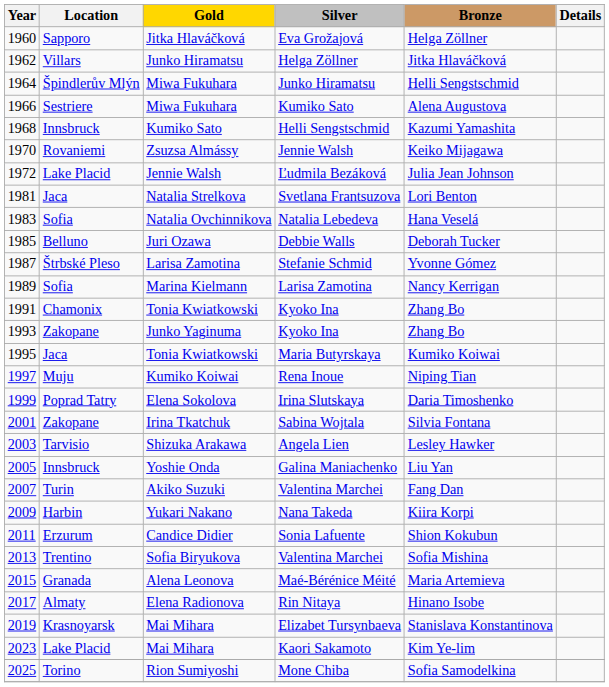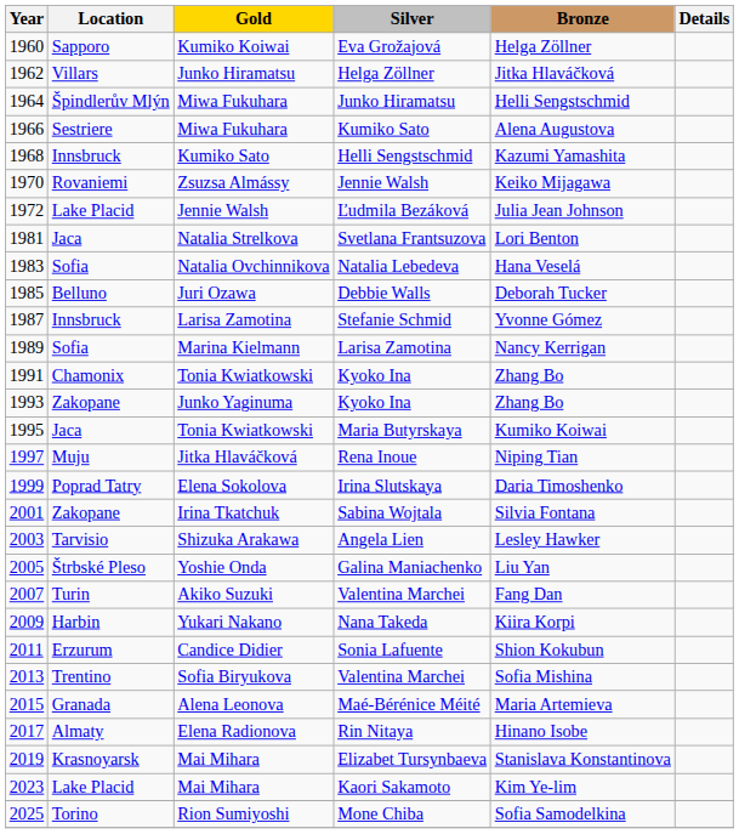 <table class="wikitable">
 <tr>
 <th>Year</th>
 <th>Location</th>
 <td align=center bgcolor=gold><strong>Gold</strong></td>
 <td align=center bgcolor=silver><strong>Silver</strong></td>
 <td align=center bgcolor=cc9966><strong>Bronze</strong></td>
 <th>Details</th>
 </tr>
 <tr>
 <td>1960</td>
 <td> <a href='#'>Sapporo</a></td>
-<td> <a href='#'>Jitka Hlaváčková</a></td>
+<td> <a href='#'>Kumiko Koiwai</a></td>
 <td> <a href='#'>Eva Grožajová</a></td>
 <td> <a href='#'>Helga Zöllner</a></td>
 <td></td>
 </tr>
 <tr>
 <td>1962</td>
 <td> <a href='#'>Villars</a></td>
 <td> <a href='#'>Junko Hiramatsu</a></td>
 <td> <a href='#'>Helga Zöllner</a></td>
 <td> <a href='#'>Jitka Hlaváčková</a></td>
 <td></td>
 </tr>
 <tr>
 <td>1964</td>
 <td> <a href='#'>Špindlerův Mlýn</a></td>
 <td> <a href='#'>Miwa Fukuhara</a></td>
 <td> <a href='#'>Junko Hiramatsu</a></td>
 <td> <a href='#'>Helli Sengstschmid</a></td>
 <td></td>
 </tr>
 <tr>
 <td>1966</td>
 <td> <a href='#'>Sestriere</a></td>
 <td> <a href='#'>Miwa Fukuhara</a></td>
 <td> <a href='#'>Kumiko Sato</a></td>
 <td> <a href='#'>Alena Augustova</a></td>
 <td></td>
 </tr>
 <tr>
 <td>1968</td>
 <td> <a href='#'>Innsbruck</a></td>
 <td> <a href='#'>Kumiko Sato</a></td>
 <td> <a href='#'>Helli Sengstschmid</a></td>
 <td> <a href='#'>Kazumi Yamashita</a></td>
 <td></td>
 </tr>
 <tr>
 <td>1970</td>
 <td> <a href='#'>Rovaniemi</a></td>
 <td> <a href='#'>Zsuzsa Almássy</a></td>
 <td> <a href='#'>Jennie Walsh</a></td>
 <td> <a href='#'>Keiko Mijagawa</a></td>
 <td></td>
 </tr>
 <tr>
 <td>1972</td>
 <td> <a href='#'>Lake Placid</a></td>
 <td> <a href='#'>Jennie Walsh</a></td>
 <td> <a href='#'>Ľudmila Bezáková</a></td>
 <td> <a href='#'>Julia Jean Johnson</a></td>
 <td></td>
 </tr>
 <tr>
 <td>1981</td>
 <td> <a href='#'>Jaca</a></td>
 <td> <a href='#'>Natalia Strelkova</a></td>
 <td> <a href='#'>Svetlana Frantsuzova</a></td>
 <td> <a href='#'>Lori Benton</a></td>
 <td></td>
 </tr>
 <tr>
 <td>1983</td>
 <td> <a href='#'>Sofia</a></td>
 <td> <a href='#'>Natalia Ovchinnikova</a></td>
 <td> <a href='#'>Natalia Lebedeva</a></td>
 <td> <a href='#'>Hana Veselá</a></td>
 <td></td>
 </tr>
 <tr>
 <td>1985</td>
 <td> <a href='#'>Belluno</a></td>
 <td> <a href='#'>Juri Ozawa</a></td>
 <td> <a href='#'>Debbie Walls</a></td>
 <td> <a href='#'>Deborah Tucker</a></td>
 <td></td>
 </tr>
 <tr>
 <td>1987</td>
-<td> <a href='#'>Štrbské Pleso</a></td>
+<td> <a href='#'>Innsbruck</a></td>
 <td> <a href='#'>Larisa Zamotina</a></td>
 <td> <a href='#'>Stefanie Schmid</a></td>
 <td> <a href='#'>Yvonne Gómez</a></td>
 <td></td>
 </tr>
 <tr>
 <td>1989</td>
 <td> <a href='#'>Sofia</a></td>
 <td> <a href='#'>Marina Kielmann</a></td>
 <td> <a href='#'>Larisa Zamotina</a></td>
 <td> <a href='#'>Nancy Kerrigan</a></td>
 <td></td>
 </tr>
 <tr>
 <td>1991</td>
 <td> <a href='#'>Chamonix</a></td>
 <td> <a href='#'>Tonia Kwiatkowski</a></td>
 <td> <a href='#'>Kyoko Ina</a></td>
 <td> <a href='#'>Zhang Bo</a></td>
 <td></td>
 </tr>
 <tr>
 <td>1993</td>
 <td> <a href='#'>Zakopane</a></td>
 <td> <a href='#'>Junko Yaginuma</a></td>
 <td> <a href='#'>Kyoko Ina</a></td>
 <td> <a href='#'>Zhang Bo</a></td>
 <td></td>
 </tr>
 <tr>
 <td>1995</td>
 <td> <a href='#'>Jaca</a></td>
 <td> <a href='#'>Tonia Kwiatkowski</a></td>
 <td> <a href='#'>Maria Butyrskaya</a></td>
 <td> <a href='#'>Kumiko Koiwai</a></td>
 <td></td>
 </tr>
 <tr>
 <td><a href='#'>1997</a></td>
 <td> <a href='#'>Muju</a></td>
-<td> <a href='#'>Kumiko Koiwai</a></td>
+<td> <a href='#'>Jitka Hlaváčková</a></td>
 <td> <a href='#'>Rena Inoue</a></td>
 <td> <a href='#'>Niping Tian</a></td>
 <td></td>
 </tr>
 <tr>
 <td><a href='#'>1999</a></td>
 <td> <a href='#'>Poprad Tatry</a></td>
 <td> <a href='#'>Elena Sokolova</a></td>
 <td> <a href='#'>Irina Slutskaya</a></td>
 <td> <a href='#'>Daria Timoshenko</a></td>
 <td></td>
 </tr>
 <tr>
 <td><a href='#'>2001</a></td>
 <td> <a href='#'>Zakopane</a></td>
 <td> <a href='#'>Irina Tkatchuk</a></td>
 <td> <a href='#'>Sabina Wojtala</a></td>
 <td> <a href='#'>Silvia Fontana</a></td>
 <td></td>
 </tr>
 <tr>
 <td><a href='#'>2003</a></td>
 <td> <a href='#'>Tarvisio</a></td>
 <td> <a href='#'>Shizuka Arakawa</a></td>
 <td> <a href='#'>Angela Lien</a></td>
 <td> <a href='#'>Lesley Hawker</a></td>
 <td></td>
 </tr>
 <tr>
 <td><a href='#'>2005</a></td>
-<td> <a href='#'>Innsbruck</a></td>
+<td> <a href='#'>Štrbské Pleso</a></td>
 <td> <a href='#'>Yoshie Onda</a></td>
 <td> <a href='#'>Galina Maniachenko</a></td>
 <td> <a href='#'>Liu Yan</a></td>
 <td></td>
 </tr>
 <tr>
 <td><a href='#'>2007</a></td>
 <td> <a href='#'>Turin</a></td>
 <td> <a href='#'>Akiko Suzuki</a></td>
 <td> <a href='#'>Valentina Marchei</a></td>
 <td> <a href='#'>Fang Dan</a></td>
 <td></td>
 </tr>
 <tr>
 <td><a href='#'>2009</a></td>
 <td> <a href='#'>Harbin</a></td>
 <td> <a href='#'>Yukari Nakano</a></td>
 <td> <a href='#'>Nana Takeda</a></td>
 <td> <a href='#'>Kiira Korpi</a></td>
 <td></td>
 </tr>
 <tr>
 <td><a href='#'>2011</a></td>
 <td> <a href='#'>Erzurum</a></td>
 <td> <a href='#'>Candice Didier</a></td>
 <td> <a href='#'>Sonia Lafuente</a></td>
 <td> <a href='#'>Shion Kokubun</a></td>
 <td></td>
 </tr>
 <tr>
 <td><a href='#'>2013</a></td>
 <td> <a href='#'>Trentino</a></td>
 <td> <a href='#'>Sofia Biryukova</a></td>
 <td> <a href='#'>Valentina Marchei</a></td>
 <td> <a href='#'>Sofia Mishina</a></td>
 <td></td>
 </tr>
 <tr>
 <td><a href='#'>2015</a></td>
 <td> <a href='#'>Granada</a></td>
 <td> <a href='#'>Alena Leonova</a></td>
 <td> <a href='#'>Maé-Bérénice Méité</a></td>
 <td> <a href='#'>Maria Artemieva</a></td>
 <td></td>
 </tr>
 <tr>
 <td><a href='#'>2017</a></td>
 <td> <a href='#'>Almaty</a></td>
 <td> <a href='#'>Elena Radionova</a></td>
 <td> <a href='#'>Rin Nitaya</a></td>
 <td> <a href='#'>Hinano Isobe</a></td>
 <td></td>
 </tr>
 <tr>
 <td><a href='#'>2019</a></td>
 <td> <a href='#'>Krasnoyarsk</a></td>
 <td> <a href='#'>Mai Mihara</a></td>
 <td> <a href='#'>Elizabet Tursynbaeva</a></td>
 <td> <a href='#'>Stanislava Konstantinova</a></td>
 <td></td>
 </tr>
 <tr>
 <td><a href='#'>2023</a></td>
 <td> <a href='#'>Lake Placid</a></td>
 <td> <a href='#'>Mai Mihara</a></td>
 <td> <a href='#'>Kaori Sakamoto</a></td>
 <td> <a href='#'>Kim Ye-lim</a></td>
 <td></td>
 </tr>
 <tr>
 </tr>
 <tr>
 <td><a href='#'>2025</a></td>
 <td> <a href='#'>Torino</a></td>
 <td> <a href='#'>Rion Sumiyoshi</a></td>
 <td> <a href='#'>Mone Chiba</a></td>
 <td> <a href='#'>Sofia Samodelkina</a></td>
 <td></td>
 </tr>
 <tr>
 </tr>
 </table>
